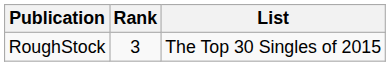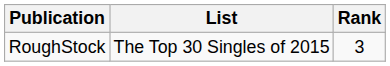 <table class="wikitable">
 <tr>
 <th>Publication</th>
+<th>List</th>
 <th>Rank</th>
-<th>List</th>
 </tr>
 <tr Ad>
 <td>RoughStock</td>
+<td>The Top 30 Singles of 2015</td>
 <td align=center>3</td>
-<td>The Top 30 Singles of 2015</td>
 </tr>
 </table>
